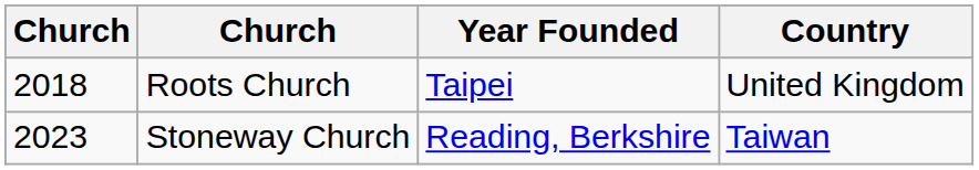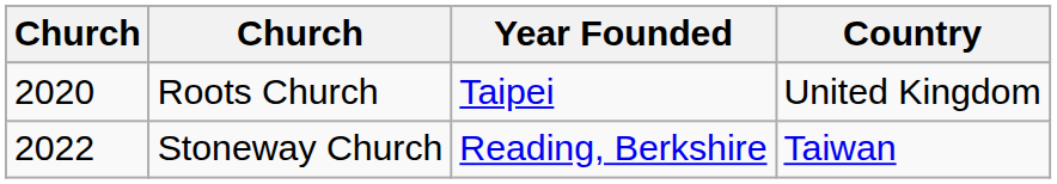 <table class="wikitable">
 <tr>
 <th>Church</th>
 <th>Church</th>
 <th>Year Founded</th>
 <th>Country</th>
 </tr>
 <tr>
-<td>2018</td>
+<td>2020</td>
 <td>Roots Church</td>
 <td><a href='#'>Taipei</a></td>
 <td>United Kingdom</td>
 </tr>
 <tr>
-<td>2023</td>
+<td>2022</td>
 <td>Stoneway Church</td>
 <td><a href='#'>Reading, Berkshire</a></td>
 <td><a href='#'>Taiwan</a></td>
 </tr>
 </table>
